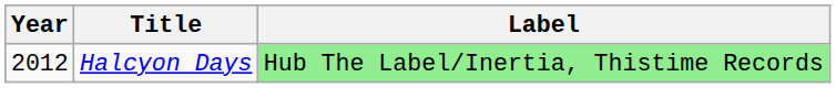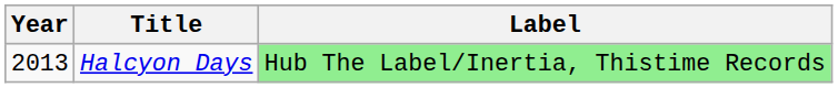 <table class="wikitable">
 <tr>
 <th>Year</th>
 <th>Title</th>
 <th>Label</th>
 </tr>
 <tr>
-<td>2012</td>
+<td>2013</td>
 <td><em><a href='#'>Halcyon Days</a></em></td>
 <td style="background: lightgreen;">Hub The Label/Inertia, Thistime Records</td>
 </tr>
 </table>
